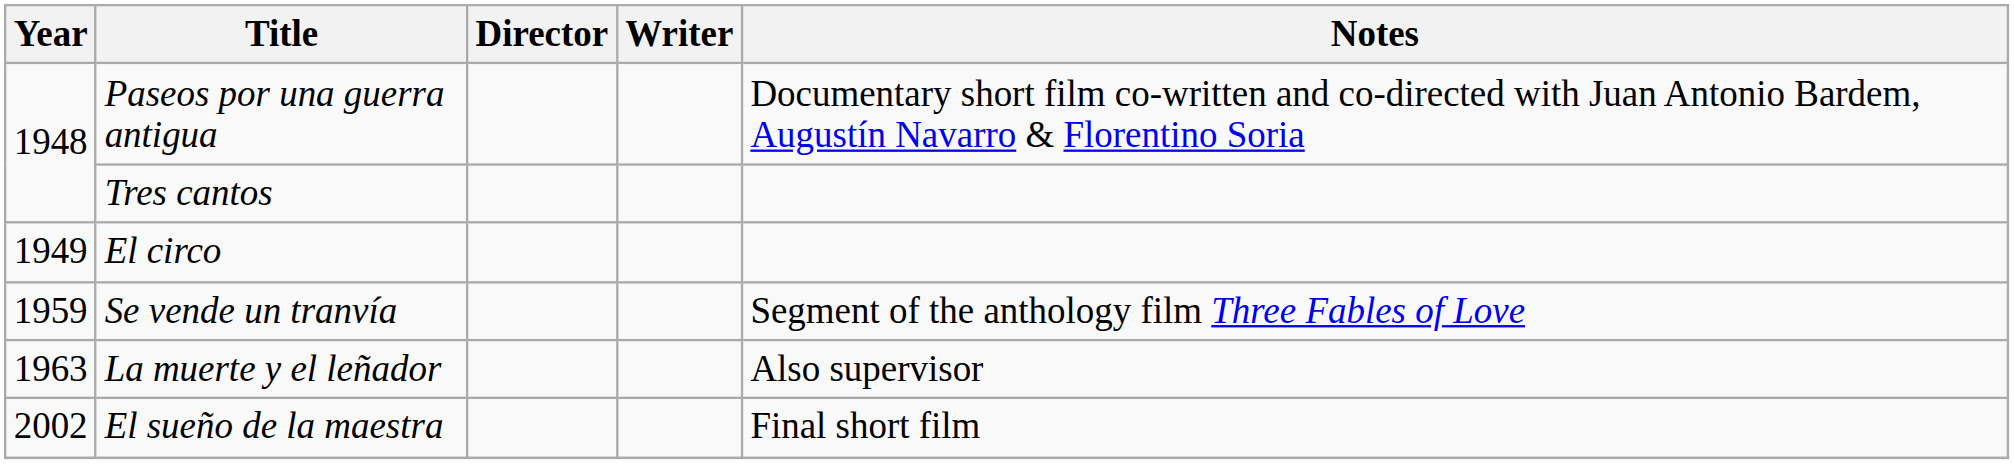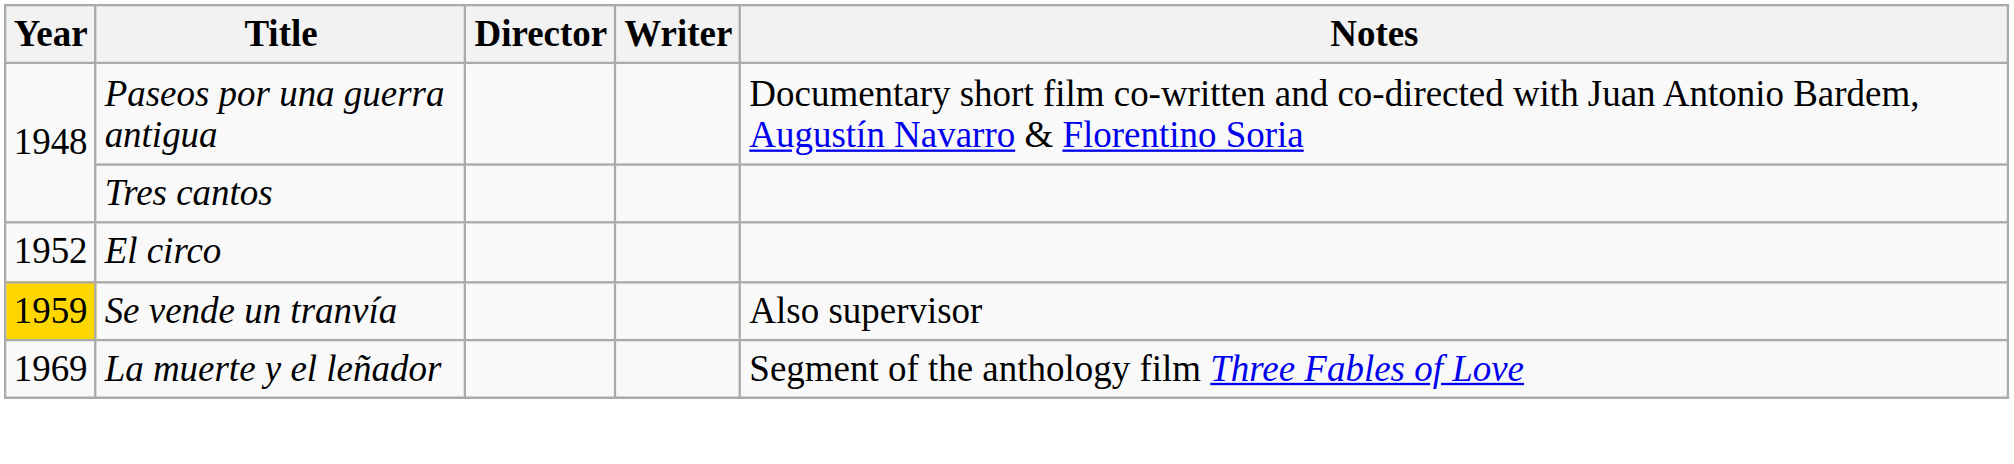 <table class="wikitable ">
 <tr>
 <th>Year</th>
 <th>Title</th>
 <th>Director</th>
 <th>Writer</th>
 <th>Notes</th>
 </tr>
 <tr>
 <td rowspan=2>1948</td>
 <td><em>Paseos por una guerra antigua</em></td>
 <td></td>
 <td></td>
 <td>Documentary short film co-written and co-directed with Juan Antonio Bardem, <a href='#'>Augustín Navarro</a> & <a href='#'>Florentino Soria</a></td>
 </tr>
 <tr>
 <td><em>Tres cantos</em></td>
 <td></td>
 <td></td>
 <td></td>
 </tr>
 <tr>
-<td>1949</td>
+<td>1952</td>
 <td><em>El circo</em></td>
 <td></td>
 <td></td>
 <td></td>
 </tr>
 <tr>
-<td>1959</td>
+<td style="background: gold;">1959</td>
 <td><em>Se vende un tranvía</em></td>
+<td></td>
+<td></td>
+<td>Also supervisor</td>
+</tr>
+<tr>
+<td>1969</td>
+<td><em>La muerte y el leñador</em></td>
 <td></td>
 <td></td>
 <td>Segment of the anthology film <em><a href='#'>Three Fables of Love</a></em></td>
 </tr>
 <tr>
-<td>1963</td>
-<td><em>La muerte y el leñador</em></td>
-<td></td>
-<td></td>
-<td>Also supervisor</td>
-</tr>
-<tr>
-<td>2002</td>
-<td><em>El sueño de la maestra</em></td>
-<td></td>
-<td></td>
-<td>Final short film</td>
-</tr>
-<tr>
 </tr>
 </table>
